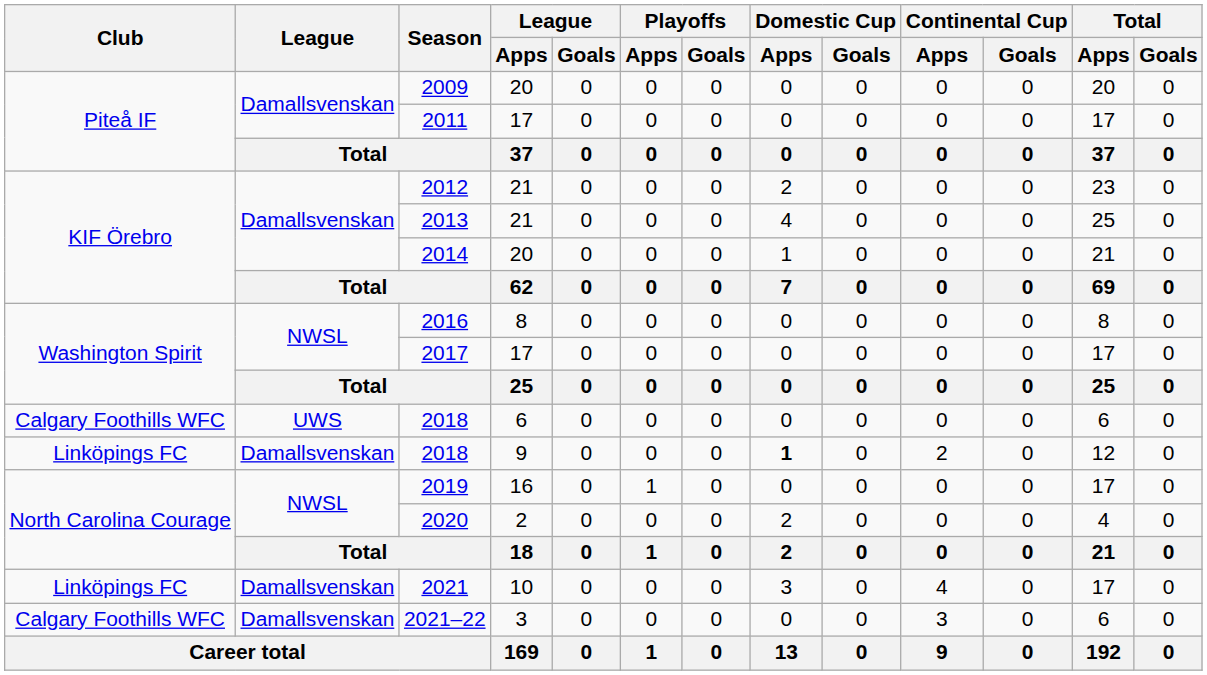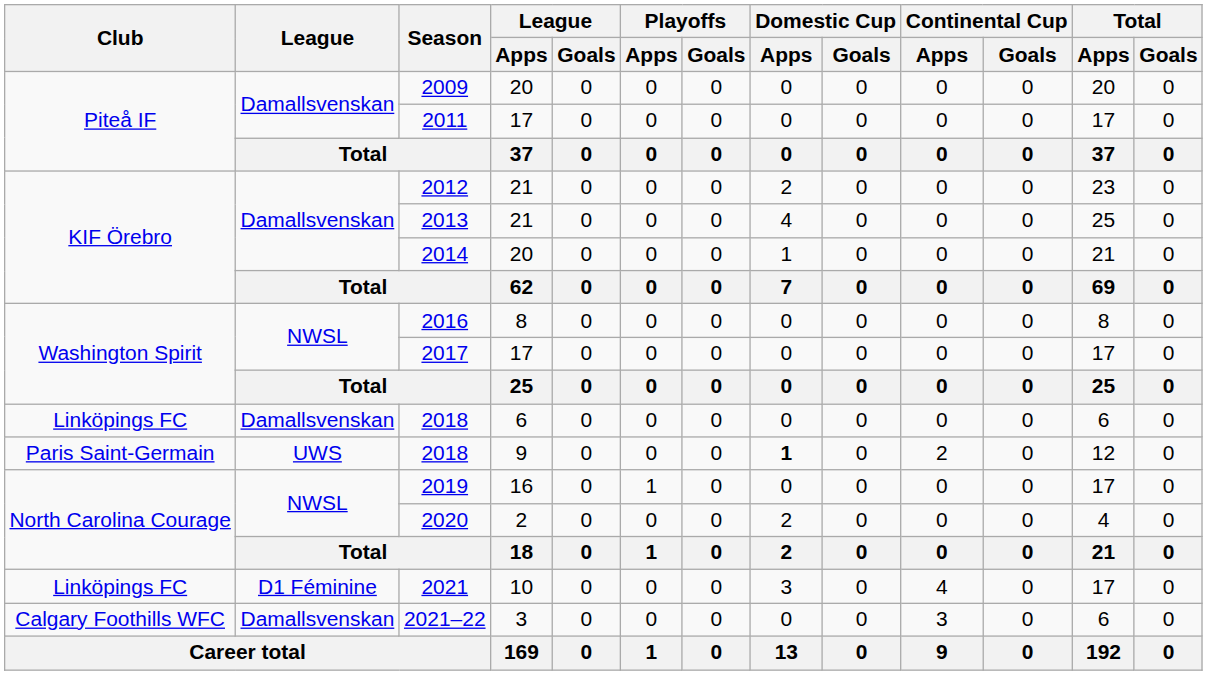 <table class="wikitable" style="text-align: center;">
 <tr>
 <th rowspan="2">Club</th>
 <th rowspan="2">League</th>
 <th rowspan="2">Season</th>
 <th colspan="2">League</th>
 <th colspan="2">Playoffs</th>
 <th colspan="2">Domestic Cup</th>
 <th colspan="2">Continental Cup</th>
 <th colspan="2">Total</th>
 </tr>
 <tr>
 <th>Apps</th>
 <th>Goals</th>
 <th>Apps</th>
 <th>Goals</th>
 <th>Apps</th>
 <th>Goals</th>
 <th>Apps</th>
 <th>Goals</th>
 <th>Apps</th>
 <th>Goals</th>
 </tr>
 <tr>
 <td rowspan="3"><a href='#'>Piteå IF</a></td>
 <td rowspan="2"><a href='#'>Damallsvenskan</a></td>
 <td><a href='#'>2009</a></td>
 <td>20</td>
 <td>0</td>
 <td>0</td>
 <td>0</td>
 <td>0</td>
 <td>0</td>
 <td>0</td>
 <td>0</td>
 <td>20</td>
 <td>0</td>
 </tr>
 <tr>
 <td><a href='#'>2011</a></td>
 <td>17</td>
 <td>0</td>
 <td>0</td>
 <td>0</td>
 <td>0</td>
 <td>0</td>
 <td>0</td>
 <td>0</td>
 <td>17</td>
 <td>0</td>
 </tr>
 <tr>
 <th colspan="2">Total</th>
 <th>37</th>
 <th>0</th>
 <th>0</th>
 <th>0</th>
 <th>0</th>
 <th>0</th>
 <th>0</th>
 <th>0</th>
 <th>37</th>
 <th>0</th>
 </tr>
 <tr>
 <td rowspan="4"><a href='#'>KIF Örebro</a></td>
 <td rowspan="3"><a href='#'>Damallsvenskan</a></td>
 <td><a href='#'>2012</a></td>
 <td>21</td>
 <td>0</td>
 <td>0</td>
 <td>0</td>
 <td>2</td>
 <td>0</td>
 <td>0</td>
 <td>0</td>
 <td>23</td>
 <td>0</td>
 </tr>
 <tr>
 <td><a href='#'>2013</a></td>
 <td>21</td>
 <td>0</td>
 <td>0</td>
 <td>0</td>
 <td>4</td>
 <td>0</td>
 <td>0</td>
 <td>0</td>
 <td>25</td>
 <td>0</td>
 </tr>
 <tr>
 <td><a href='#'>2014</a></td>
 <td>20</td>
 <td>0</td>
 <td>0</td>
 <td>0</td>
 <td>1</td>
 <td>0</td>
 <td>0</td>
 <td>0</td>
 <td>21</td>
 <td>0</td>
 </tr>
 <tr>
 <th colspan="2">Total</th>
 <th>62</th>
 <th>0</th>
 <th>0</th>
 <th>0</th>
 <th>7</th>
 <th>0</th>
 <th>0</th>
 <th>0</th>
 <th>69</th>
 <th>0</th>
 </tr>
 <tr>
 <td rowspan="3"><a href='#'>Washington Spirit</a></td>
 <td rowspan="2"><a href='#'>NWSL</a></td>
 <td><a href='#'>2016</a></td>
 <td>8</td>
 <td>0</td>
 <td>0</td>
 <td>0</td>
 <td>0</td>
 <td>0</td>
 <td>0</td>
 <td>0</td>
 <td>8</td>
 <td>0</td>
 </tr>
 <tr>
 <td><a href='#'>2017</a></td>
 <td>17</td>
 <td>0</td>
 <td>0</td>
 <td>0</td>
 <td>0</td>
 <td>0</td>
 <td>0</td>
 <td>0</td>
 <td>17</td>
 <td>0</td>
 </tr>
 <tr>
 <th colspan="2">Total</th>
 <th>25</th>
 <th>0</th>
 <th>0</th>
 <th>0</th>
 <th>0</th>
 <th>0</th>
 <th>0</th>
 <th>0</th>
 <th>25</th>
 <th>0</th>
 </tr>
 <tr>
-<td><a href='#'>Calgary Foothills WFC</a></td>
-<td><a href='#'>UWS</a></td>
+<td><a href='#'>Linköpings FC</a></td>
+<td><a href='#'>Damallsvenskan</a></td>
 <td><a href='#'>2018</a></td>
 <td>6</td>
 <td>0</td>
 <td>0</td>
 <td>0</td>
 <td>0</td>
 <td>0</td>
 <td>0</td>
 <td>0</td>
 <td>6</td>
 <td>0</td>
 </tr>
 <tr>
-<td><a href='#'>Linköpings FC</a></td>
-<td><a href='#'>Damallsvenskan</a></td>
+<td><a href='#'>Paris Saint-Germain</a></td>
+<td><a href='#'>UWS</a></td>
 <td><a href='#'>2018</a></td>
 <td>9</td>
 <td>0</td>
 <td>0</td>
 <td>0</td>
 <td><strong>1</strong></td>
 <td>0</td>
 <td>2</td>
 <td>0</td>
 <td>12</td>
 <td>0</td>
 </tr>
 <tr>
 <td rowspan="3"><a href='#'>North Carolina Courage</a></td>
 <td rowspan="2"><a href='#'>NWSL</a></td>
 <td><a href='#'>2019</a></td>
 <td>16</td>
 <td>0</td>
 <td>1</td>
 <td>0</td>
 <td>0</td>
 <td>0</td>
 <td>0</td>
 <td>0</td>
 <td>17</td>
 <td>0</td>
 </tr>
 <tr>
 <td><a href='#'>2020</a></td>
 <td>2</td>
 <td>0</td>
 <td>0</td>
 <td>0</td>
 <td>2</td>
 <td>0</td>
 <td>0</td>
 <td>0</td>
 <td>4</td>
 <td>0</td>
 </tr>
 <tr>
 <th colspan="2">Total</th>
 <th>18</th>
 <th>0</th>
 <th>1</th>
 <th>0</th>
 <th>2</th>
 <th>0</th>
 <th>0</th>
 <th>0</th>
 <th>21</th>
 <th>0</th>
 </tr>
 <tr>
 <td><a href='#'>Linköpings FC</a></td>
-<td><a href='#'>Damallsvenskan</a></td>
+<td><a href='#'>D1 Féminine</a></td>
 <td><a href='#'>2021</a></td>
 <td>10</td>
 <td>0</td>
 <td>0</td>
 <td>0</td>
 <td>3</td>
 <td>0</td>
 <td>4</td>
 <td>0</td>
 <td>17</td>
 <td>0</td>
 </tr>
 <tr>
 <td><a href='#'>Calgary Foothills WFC</a></td>
 <td><a href='#'>Damallsvenskan</a></td>
 <td><a href='#'>2021–22</a></td>
 <td>3</td>
 <td>0</td>
 <td>0</td>
 <td>0</td>
 <td>0</td>
 <td>0</td>
 <td>3</td>
 <td>0</td>
 <td>6</td>
 <td>0</td>
 </tr>
 <tr>
 <th colspan="3">Career total</th>
 <th>169</th>
 <th>0</th>
 <th>1</th>
 <th>0</th>
 <th>13</th>
 <th>0</th>
 <th>9</th>
 <th>0</th>
 <th>192</th>
 <th>0</th>
 </tr>
 </table>
